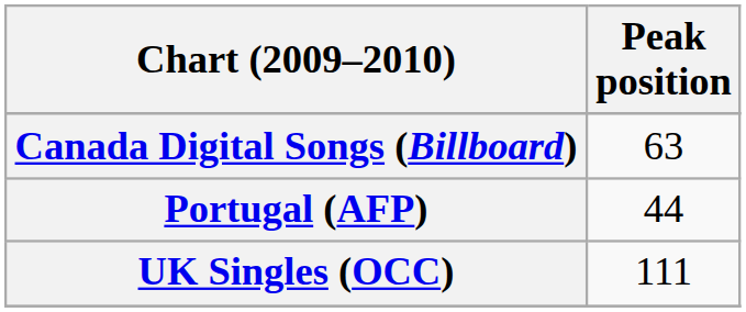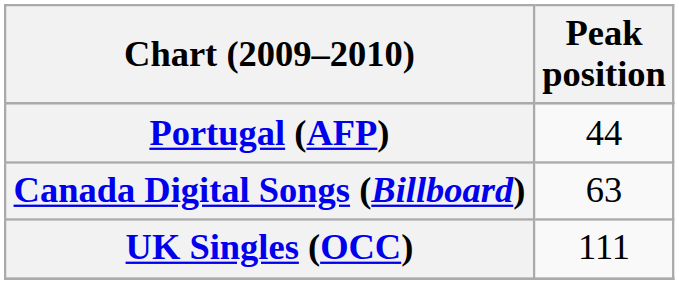 <table class="wikitable sortable plainrowheaders" style="text-align:center">
 <tr>
 <th>Chart (2009–2010)</th>
 <th>Peak<br>position</th>
 </tr>
 <tr>
 </tr>
 <tr>
+<th scope="row"><a href='#'>Portugal</a> (<a href='#'>AFP</a>)</th>
+<td>44</td>
+</tr>
+<tr>
 <th scope="row"><a href='#'>Canada Digital Songs</a> (<em><a href='#'>Billboard</a></em>)</th>
 <td>63</td>
-</tr>
-<tr>
-<th scope="row"><a href='#'>Portugal</a> (<a href='#'>AFP</a>)</th>
-<td>44</td>
 </tr>
 <tr>
 <th scope="row"><a href='#'>UK Singles</a> (<a href='#'>OCC</a>)</th>
 <td>111</td>
 </tr>
 <tr>
 </tr>
 <tr>
 </tr>
 <tr>
 </tr>
 </table>
